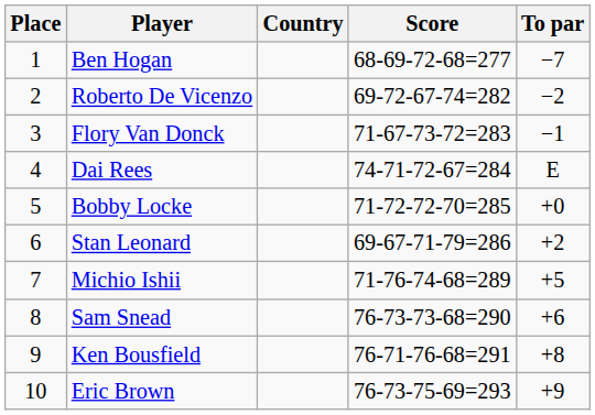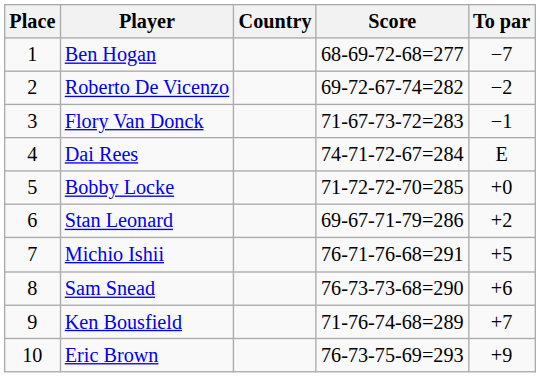 <table class="wikitable" style="font-size:95%;">
 <tr>
 <th>Place</th>
 <th>Player</th>
 <th>Country</th>
 <th>Score</th>
 <th>To par</th>
 </tr>
 <tr>
 <td align=center>1</td>
 <td><a href='#'>Ben Hogan</a></td>
 <td></td>
 <td>68-69-72-68=277</td>
 <td align=center>−7</td>
 </tr>
 <tr>
 <td align=center>2</td>
 <td><a href='#'>Roberto De Vicenzo</a></td>
 <td></td>
 <td>69-72-67-74=282</td>
 <td align=center>−2</td>
 </tr>
 <tr>
 <td align=center>3</td>
 <td><a href='#'>Flory Van Donck</a></td>
 <td></td>
 <td>71-67-73-72=283</td>
 <td align=center>−1</td>
 </tr>
 <tr>
 <td align=center>4</td>
 <td><a href='#'>Dai Rees</a></td>
 <td></td>
 <td>74-71-72-67=284</td>
 <td align=center>E</td>
 </tr>
 <tr>
 <td align=center>5</td>
 <td><a href='#'>Bobby Locke</a></td>
 <td></td>
 <td>71-72-72-70=285</td>
 <td align=center>+0</td>
 </tr>
 <tr>
 <td align=center>6</td>
 <td><a href='#'>Stan Leonard</a></td>
 <td></td>
 <td>69-67-71-79=286</td>
 <td align=center>+2</td>
 </tr>
 <tr>
 <td align=center>7</td>
 <td><a href='#'>Michio Ishii</a></td>
 <td></td>
-<td>71-76-74-68=289</td>
+<td>76-71-76-68=291</td>
 <td align=center>+5</td>
 </tr>
 <tr>
 <td align=center>8</td>
 <td><a href='#'>Sam Snead</a></td>
 <td></td>
 <td>76-73-73-68=290</td>
 <td align=center>+6</td>
 </tr>
 <tr>
 <td align=center>9</td>
 <td><a href='#'>Ken Bousfield</a></td>
 <td></td>
-<td>76-71-76-68=291</td>
-<td align=center>+8</td>
+<td>71-76-74-68=289</td>
+<td align=center>+7</td>
 </tr>
 <tr>
 <td align=center>10</td>
 <td><a href='#'>Eric Brown</a></td>
 <td></td>
 <td>76-73-75-69=293</td>
 <td align=center>+9</td>
 </tr>
 </table>
